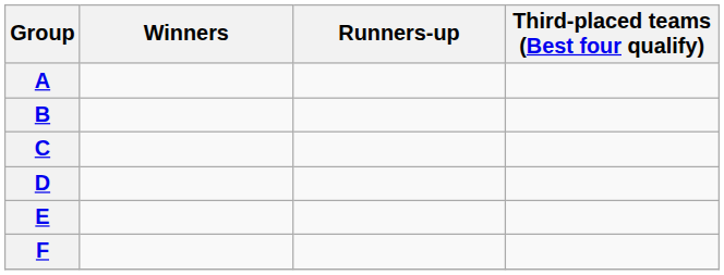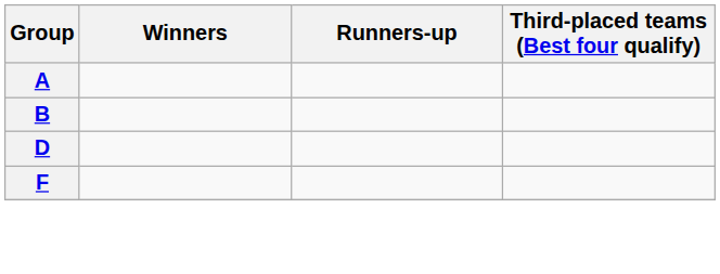 <table class="wikitable">
 <tr>
 <th>Group</th>
 <th width="150">Winners</th>
 <th width="150">Runners-up</th>
 <th width="150">Third-placed teams<br>(<a href='#'>Best four</a> qualify)</th>
 </tr>
 <tr>
 <th><a href='#'>A</a></th>
 <td></td>
 <td></td>
 <td></td>
 </tr>
 <tr>
 <th><a href='#'>B</a></th>
 <td></td>
 <td></td>
 <td></td>
 </tr>
 <tr>
-<th><a href='#'>C</a></th>
-<td></td>
-<td></td>
-<td></td>
-</tr>
-<tr>
 <th><a href='#'>D</a></th>
-<td></td>
-<td></td>
-<td></td>
-</tr>
-<tr>
-<th><a href='#'>E</a></th>
 <td></td>
 <td></td>
 <td></td>
 </tr>
 <tr>
 <th><a href='#'>F</a></th>
 <td></td>
 <td></td>
 <td></td>
 </tr>
 <tr>
 </tr>
 </table>
